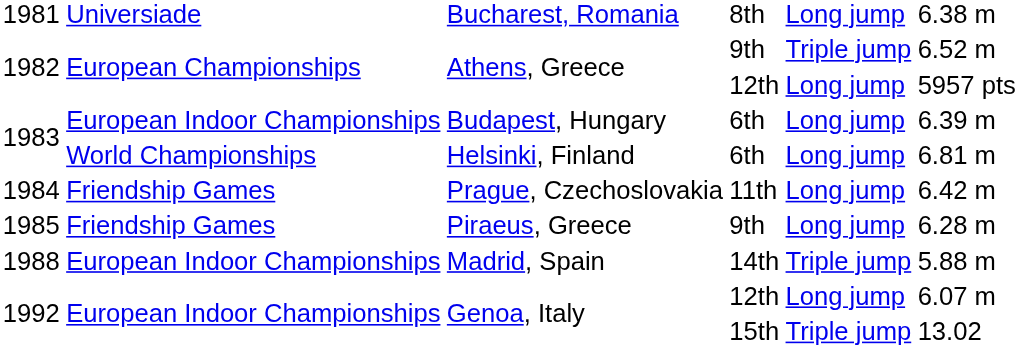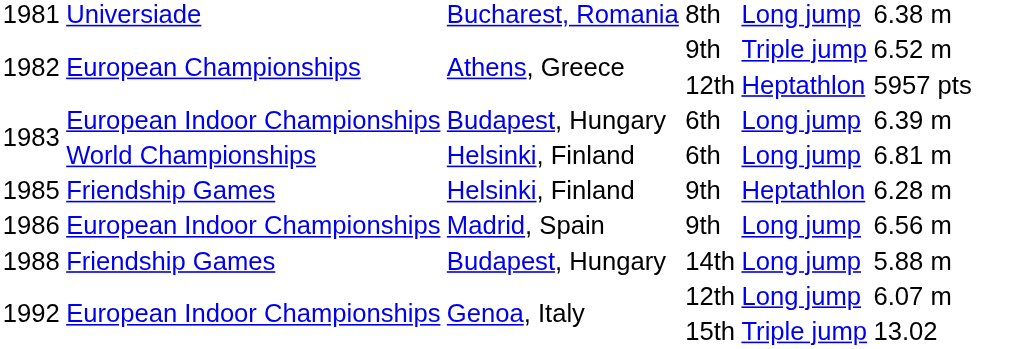 <table>
 <tr>
 <td>1981</td>
 <td><a href='#'>Universiade</a></td>
 <td><a href='#'>Bucharest, Romania</a></td>
 <td>8th</td>
 <td><a href='#'>Long jump</a></td>
 <td>6.38 m</td>
 </tr>
 <tr>
 <td rowspan=2>1982</td>
 <td rowspan=2><a href='#'>European Championships</a></td>
 <td rowspan=2><a href='#'>Athens</a>, Greece</td>
 <td>9th</td>
 <td><a href='#'>Triple jump</a></td>
 <td>6.52 m</td>
 </tr>
 <tr>
 <td>12th</td>
-<td><a href='#'>Long jump</a></td>
+<td><a href='#'>Heptathlon</a></td>
 <td>5957 pts</td>
 </tr>
 <tr>
 <td rowspan=2>1983</td>
 <td><a href='#'>European Indoor Championships</a></td>
 <td><a href='#'>Budapest</a>, Hungary</td>
 <td>6th</td>
 <td><a href='#'>Long jump</a></td>
 <td>6.39 m</td>
 </tr>
 <tr>
 <td><a href='#'>World Championships</a></td>
 <td><a href='#'>Helsinki</a>, Finland</td>
 <td>6th</td>
 <td><a href='#'>Long jump</a></td>
 <td>6.81 m</td>
 </tr>
 <tr>
-<td>1984</td>
-<td><a href='#'>Friendship Games</a></td>
-<td><a href='#'>Prague</a>, Czechoslovakia</td>
-<td>11th</td>
-<td><a href='#'>Long jump</a></td>
-<td>6.42 m</td>
-</tr>
-<tr>
 <td>1985</td>
 <td><a href='#'>Friendship Games</a></td>
-<td><a href='#'>Piraeus</a>, Greece</td>
+<td><a href='#'>Helsinki</a>, Finland</td>
 <td>9th</td>
-<td><a href='#'>Long jump</a></td>
+<td><a href='#'>Heptathlon</a></td>
 <td>6.28 m</td>
 </tr>
 <tr>
-<td>1988</td>
+<td>1986</td>
 <td><a href='#'>European Indoor Championships</a></td>
 <td><a href='#'>Madrid</a>, Spain</td>
+<td>9th</td>
+<td><a href='#'>Long jump</a></td>
+<td>6.56 m</td>
+</tr>
+<tr>
+<td>1988</td>
+<td><a href='#'>Friendship Games</a></td>
+<td><a href='#'>Budapest</a>, Hungary</td>
 <td>14th</td>
-<td><a href='#'>Triple jump</a></td>
+<td><a href='#'>Long jump</a></td>
 <td>5.88 m</td>
 </tr>
 <tr>
 <td rowspan=2>1992</td>
 <td rowspan=2><a href='#'>European Indoor Championships</a></td>
 <td rowspan=2><a href='#'>Genoa</a>, Italy</td>
 <td>12th</td>
 <td><a href='#'>Long jump</a></td>
 <td>6.07 m</td>
 </tr>
 <tr>
 <td>15th</td>
 <td><a href='#'>Triple jump</a></td>
 <td>13.02</td>
 </tr>
 </table>
